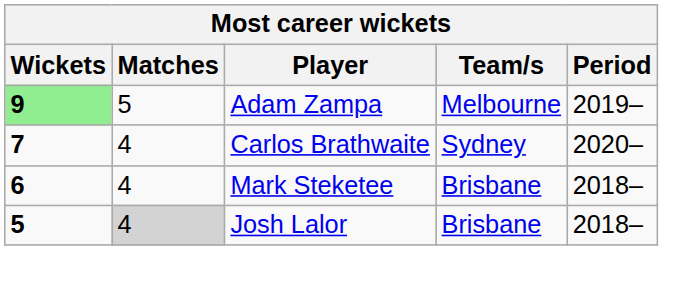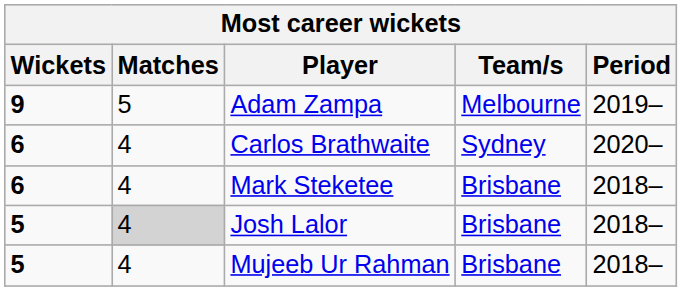 <table class="wikitable">
 <tr>
 <th colspan=5>Most career wickets</th>
 </tr>
 <tr>
 <th>Wickets</th>
 <th>Matches</th>
 <th>Player</th>
 <th>Team/s</th>
 <th>Period</th>
 </tr>
 <tr>
-<td style="background: lightgreen;"><strong>9</strong></td>
+<td><strong>9</strong></td>
 <td>5</td>
 <td> <a href='#'>Adam Zampa</a></td>
 <td><a href='#'>Melbourne</a></td>
 <td>2019–</td>
 </tr>
 <tr>
-<td><strong>7</strong></td>
+<td><strong>6</strong></td>
 <td>4</td>
 <td> <a href='#'>Carlos Brathwaite</a></td>
 <td><a href='#'>Sydney</a></td>
 <td>2020–</td>
 </tr>
 <tr>
 <td><strong>6</strong></td>
 <td>4</td>
 <td> <a href='#'>Mark Steketee</a></td>
 <td><a href='#'>Brisbane</a></td>
 <td>2018–</td>
 </tr>
 <tr>
 <td><strong>5</strong></td>
 <td style="background: lightgrey;">4</td>
 <td> <a href='#'>Josh Lalor</a></td>
 <td><a href='#'>Brisbane</a></td>
 <td>2018–</td>
 </tr>
+<tr>
+<td><strong>5</strong></td>
+<td>4</td>
+<td> <a href='#'>Mujeeb Ur Rahman</a></td>
+<td><a href='#'>Brisbane</a></td>
+<td>2018–</td>
+</tr>
 </table>
